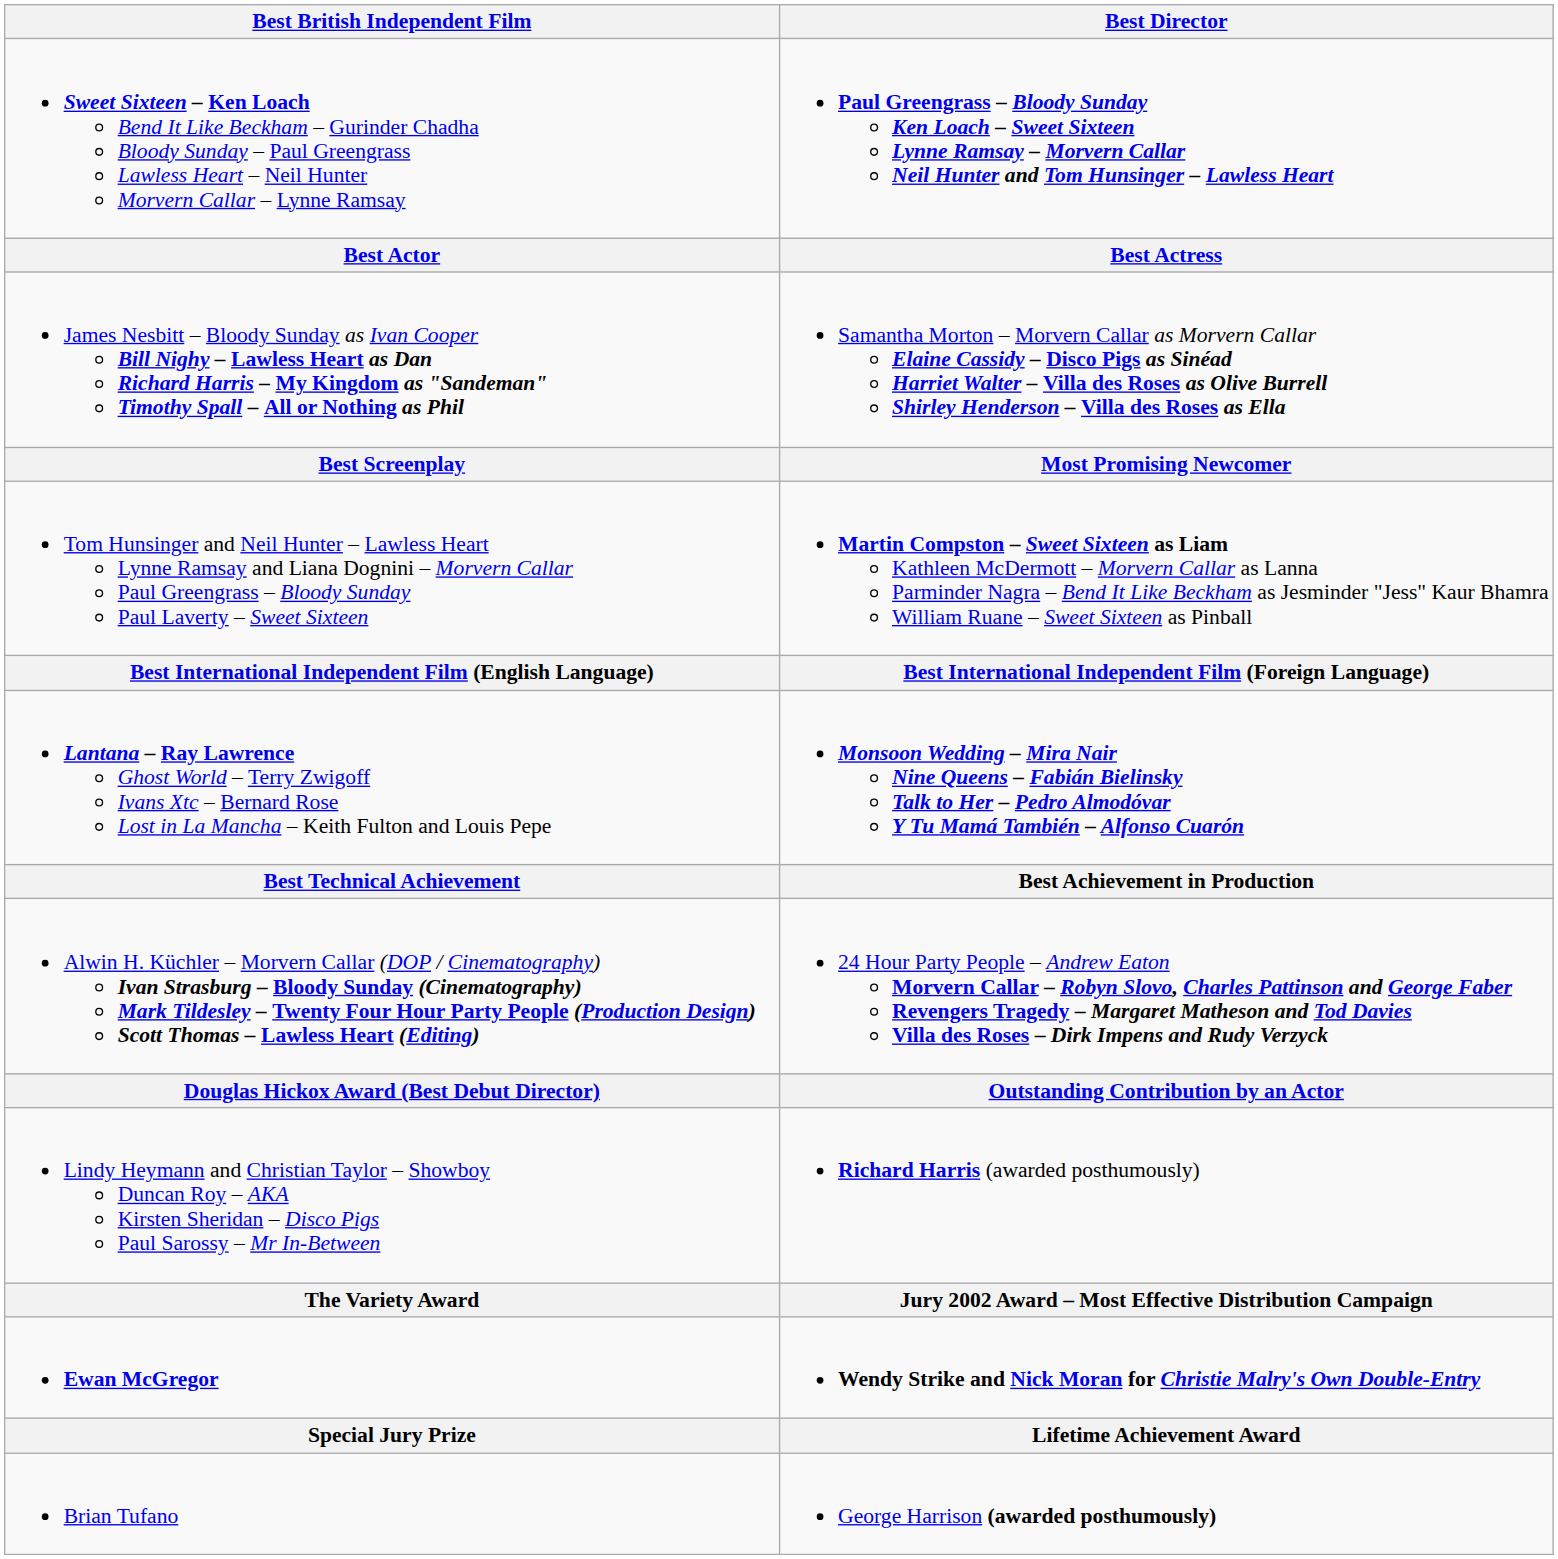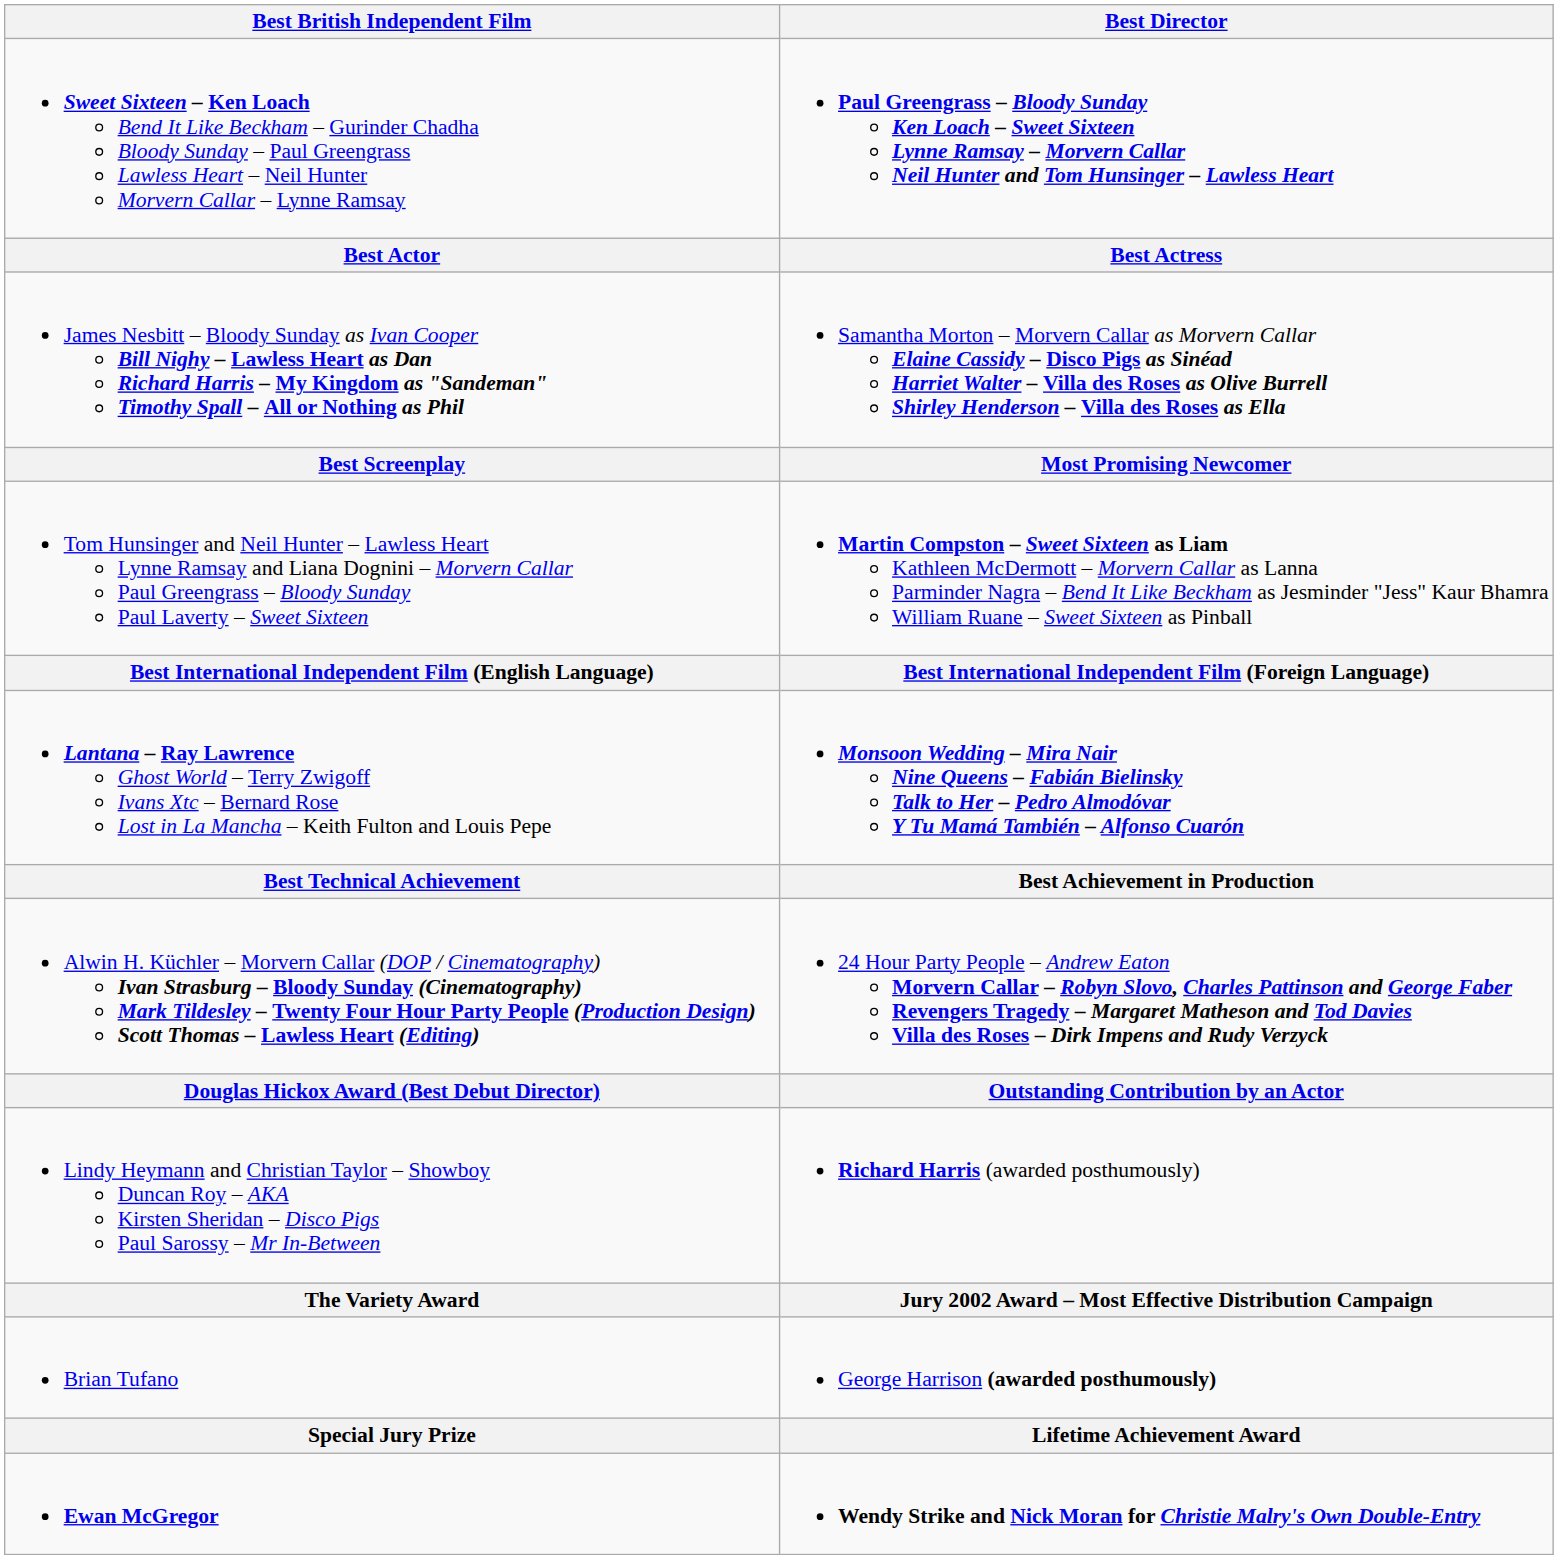 <table class="wikitable">
 <tr>
 <th width="50%"><a href='#'>Best British Independent Film</a></th>
 <th width="50%"><a href='#'>Best Director</a></th>
 </tr>
 <tr>
 <td valign="top"><br><ul><li><strong><em><a href='#'>Sweet Sixteen</a> –</em></strong> <strong><a href='#'>Ken Loach</a></strong><ul><li><em><a href='#'>Bend It Like Beckham</a> –</em> <a href='#'>Gurinder Chadha</a></li><li><em><a href='#'>Bloody Sunday</a> –</em> <a href='#'>Paul Greengrass</a></li><li><em><a href='#'>Lawless Heart</a> –</em> <a href='#'>Neil Hunter</a></li><li><em><a href='#'>Morvern Callar</a> –</em> <a href='#'>Lynne Ramsay</a></li></ul></li></ul></td>
 <td valign="top"><br><ul><li><strong><a href='#'>Paul Greengrass</a> – <em><a href='#'>Bloody Sunday</a><strong><em><ul><li><a href='#'>Ken Loach</a> – </em><a href='#'>Sweet Sixteen</a><em></li><li><a href='#'>Lynne Ramsay</a> – </em><a href='#'>Morvern Callar</a><em></li><li><a href='#'>Neil Hunter</a> and <a href='#'>Tom Hunsinger</a> – </em><a href='#'>Lawless Heart</a><em></li></ul></li></ul></td>
 </tr>
 <tr>
 <th width="50%"><a href='#'>Best Actor</a></th>
 <th width="50%"><a href='#'>Best Actress</a></th>
 </tr>
 <tr>
 <td valign="top"><br><ul><li></strong><a href='#'>James Nesbitt</a> – </em><a href='#'>Bloody Sunday</a><em> as <a href='#'>Ivan Cooper</a><strong><ul><li><a href='#'>Bill Nighy</a> – </em><a href='#'>Lawless Heart</a><em> as Dan</li><li><a href='#'>Richard Harris</a> – </em><a href='#'>My Kingdom</a><em> as "Sandeman"</li><li><a href='#'>Timothy Spall</a> – </em><a href='#'>All or Nothing</a><em> as Phil</li></ul></li></ul></td>
 <td valign="top"><br><ul><li></strong><a href='#'>Samantha Morton</a> – </em><a href='#'>Morvern Callar</a><em> as Morvern Callar<strong><ul><li><a href='#'>Elaine Cassidy</a> – </em><a href='#'>Disco Pigs</a><em> as Sinéad</li><li><a href='#'>Harriet Walter</a> – </em><a href='#'>Villa des Roses</a><em> as Olive Burrell</li><li><a href='#'>Shirley Henderson</a> – </em><a href='#'>Villa des Roses</a><em> as Ella</li></ul></li></ul></td>
 </tr>
 <tr>
 <th width="50%"><a href='#'>Best Screenplay</a></th>
 <th width="50%"><a href='#'>Most Promising Newcomer</a></th>
 </tr>
 <tr>
 <td valign="top"><br><ul><li></strong><a href='#'>Tom Hunsinger</a> and<strong> </strong><a href='#'>Neil Hunter</a> – </em><a href='#'>Lawless Heart</a></em></strong><ul><li><a href='#'>Lynne Ramsay</a> and Liana Dognini – <em><a href='#'>Morvern Callar</a></em></li><li><a href='#'>Paul Greengrass</a> – <em><a href='#'>Bloody Sunday</a></em></li><li><a href='#'>Paul Laverty</a> – <em><a href='#'>Sweet Sixteen</a></em></li></ul></li></ul></td>
 <td valign="top"><br><ul><li><strong><a href='#'>Martin Compston</a> – <em><a href='#'>Sweet Sixteen</a></em> as Liam</strong><ul><li><a href='#'>Kathleen McDermott</a> – <em><a href='#'>Morvern Callar</a></em> as Lanna</li><li><a href='#'>Parminder Nagra</a> – <em><a href='#'>Bend It Like Beckham</a></em> as Jesminder "Jess" Kaur Bhamra</li><li><a href='#'>William Ruane</a> – <em><a href='#'>Sweet Sixteen</a></em> as Pinball</li></ul></li></ul></td>
 </tr>
 <tr>
 <th width="50%"><a href='#'>Best International Independent Film</a> (English Language)</th>
 <th width="50%"><a href='#'>Best International Independent Film</a> (Foreign Language)</th>
 </tr>
 <tr>
 <td valign="top"><br><ul><li><strong><em><a href='#'>Lantana</a> –</em></strong> <strong><a href='#'>Ray Lawrence</a></strong><ul><li><a href='#'><em>Ghost World</em></a> <em>–</em> <a href='#'>Terry Zwigoff</a></li><li><em><a href='#'>Ivans Xtc</a> –</em> <a href='#'>Bernard Rose</a></li><li><em><a href='#'>Lost in La Mancha</a> –</em> Keith Fulton and Louis Pepe</li></ul></li></ul></td>
 <td valign="top"><br><ul><li><strong><em><a href='#'>Monsoon Wedding</a><em> </em>–<em> <a href='#'>Mira Nair</a><strong><ul><li></em><a href='#'>Nine Queens</a><em> </em>–<em> <a href='#'>Fabián Bielinsky</a></li><li></em><a href='#'>Talk to Her</a><em> </em>–<em> <a href='#'>Pedro Almodóvar</a></li><li></em><a href='#'>Y Tu Mamá También</a><em> </em>–<em> <a href='#'>Alfonso Cuarón</a></li></ul></li></ul></td>
 </tr>
 <tr>
 <th width="50%"><a href='#'>Best Technical Achievement</a></th>
 <th width="50%">Best Achievement in Production</th>
 </tr>
 <tr>
 <td valign="top"><br><ul><li></strong><a href='#'>Alwin H. Küchler</a> – </em><a href='#'>Morvern Callar</a><em> (<a href='#'>DOP</a> / <a href='#'>Cinematography</a>)<strong><ul><li>Ivan Strasburg – </em><a href='#'>Bloody Sunday</a><em> (Cinematography)</li><li><a href='#'>Mark Tildesley</a> – </em><a href='#'>Twenty Four Hour Party People</a><em> (<a href='#'>Production Design</a>)</li><li>Scott Thomas – </em><a href='#'>Lawless Heart</a><em> (<a href='#'>Editing</a>)</li></ul></li></ul></td>
 <td valign="top"><br><ul><li></em></strong><a href='#'>24 Hour Party People</a> –<strong><em> </strong><a href='#'>Andrew Eaton</a><strong><ul><li></em><a href='#'>Morvern Callar</a> –<em> <a href='#'>Robyn Slovo</a>, <a href='#'>Charles Pattinson</a> and <a href='#'>George Faber</a></li><li></em><a href='#'>Revengers Tragedy</a> –<em> Margaret Matheson and <a href='#'>Tod Davies</a></li><li></em><a href='#'>Villa des Roses</a> –<em> Dirk Impens and Rudy Verzyck</li></ul></li></ul></td>
 </tr>
 <tr>
 <th width="50%"><a href='#'>Douglas Hickox Award (Best Debut Director)</a></th>
 <th width="50%"></strong><a href='#'>Outstanding Contribution by an Actor</a><strong></th>
 </tr>
 <tr>
 <td valign="top"><br><ul><li></strong><a href='#'>Lindy Heymann</a> and <a href='#'>Christian Taylor</a> – </em><a href='#'>Showboy</a></em></strong><ul><li><a href='#'>Duncan Roy</a> – <em><a href='#'>AKA</a></em></li><li><a href='#'>Kirsten Sheridan</a> – <em><a href='#'>Disco Pigs</a></em></li><li><a href='#'>Paul Sarossy</a> – <em><a href='#'>Mr In-Between</a></em></li></ul></li></ul></td>
 <td valign="top"><br><ul><li><strong><a href='#'>Richard Harris</a></strong> (awarded posthumously)</li></ul></td>
 </tr>
 <tr>
 <th width="50%">The Variety Award</th>
 <th width="50%"><strong>Jury 2002 Award – Most Effective Distribution Campaign</strong></th>
 </tr>
 <tr>
-<td valign="top"><br><ul><li><strong><a href='#'>Ewan McGregor</a></strong></li></ul></td>
-<td valign="top"><br><ul><li><strong>Wendy Strike and <a href='#'>Nick Moran</a> for <em><a href='#'>Christie Malry's Own Double-Entry</a><strong><em></li></ul></td>
+<td valign="top"><br><ul><li></strong><a href='#'>Brian Tufano</a><strong></li></ul></td>
+<td><br><ul><li></strong><a href='#'>George Harrison</a><strong> (awarded posthumously)</li></ul></td>
 </tr>
 <tr>
 <th width="50%">Special Jury Prize</th>
 <th>Lifetime Achievement Award</th>
 </tr>
 <tr>
-<td valign="top"><br><ul><li></strong><a href='#'>Brian Tufano</a><strong></li></ul></td>
-<td><br><ul><li></strong><a href='#'>George Harrison</a><strong> (awarded posthumously)</li></ul></td>
+<td valign="top"><br><ul><li><strong><a href='#'>Ewan McGregor</a></strong></li></ul></td>
+<td valign="top"><br><ul><li><strong>Wendy Strike and <a href='#'>Nick Moran</a> for <em><a href='#'>Christie Malry's Own Double-Entry</a><strong><em></li></ul></td>
 </tr>
 </table>
